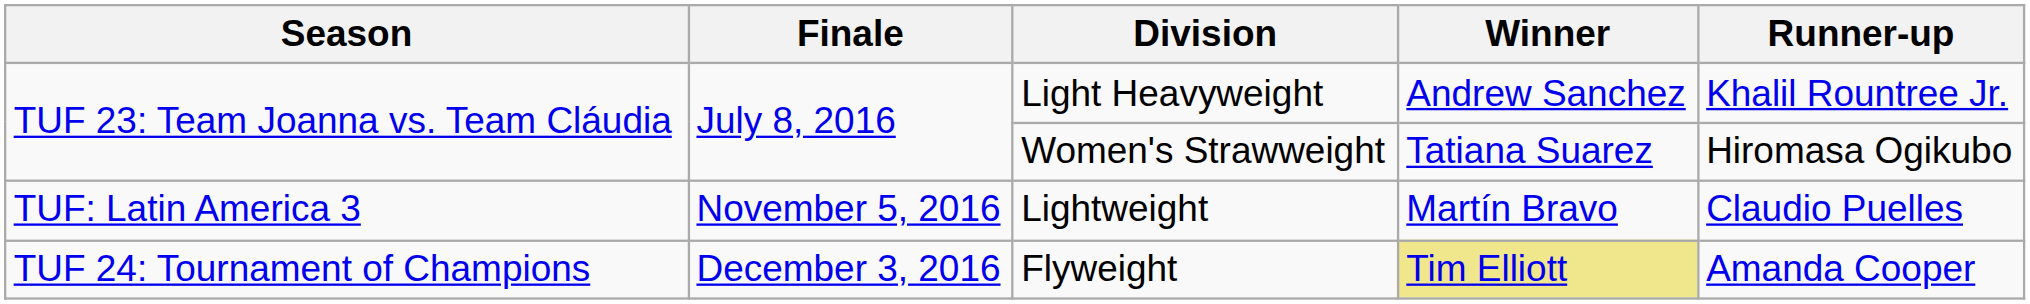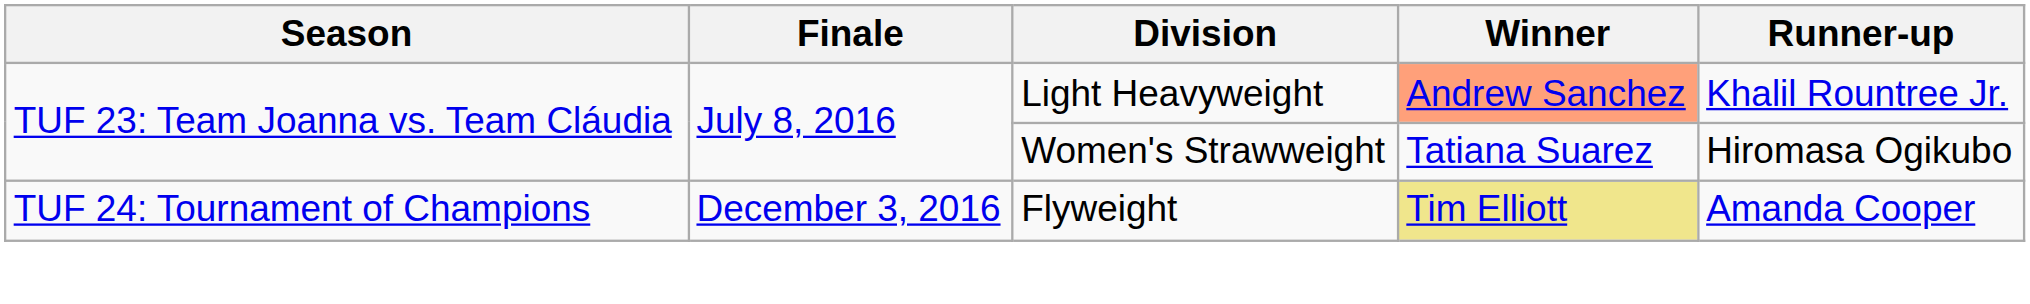 <table class="wikitable" style="width:99%;">
 <tr>
 <th>Season</th>
 <th>Finale</th>
 <th>Division</th>
 <th>Winner</th>
 <th>Runner-up</th>
 </tr>
 <tr>
 <td rowspan="2" style="text-align:left"><a href='#'>TUF 23: Team Joanna vs. Team Cláudia</a></td>
 <td rowspan="2"><a href='#'>July 8, 2016</a></td>
 <td>Light Heavyweight</td>
-<td><a href='#'>Andrew Sanchez</a></td>
+<td style="background: lightsalmon;"><a href='#'>Andrew Sanchez</a></td>
 <td><a href='#'>Khalil Rountree Jr.</a></td>
 </tr>
 <tr>
 <td>Women's Strawweight</td>
 <td><a href='#'>Tatiana Suarez</a></td>
 <td>Hiromasa Ogikubo</td>
-</tr>
-<tr>
-<td style="text-align:left"><a href='#'>TUF: Latin America 3</a></td>
-<td><a href='#'>November 5, 2016</a></td>
-<td>Lightweight</td>
-<td><a href='#'>Martín Bravo</a></td>
-<td><a href='#'>Claudio Puelles</a></td>
 </tr>
 <tr>
 <td><a href='#'>TUF 24: Tournament of Champions</a></td>
 <td><a href='#'>December 3, 2016</a></td>
 <td>Flyweight</td>
 <td style="background: khaki;"><a href='#'>Tim Elliott</a></td>
 <td><a href='#'>Amanda Cooper</a></td>
 </tr>
 </table>
